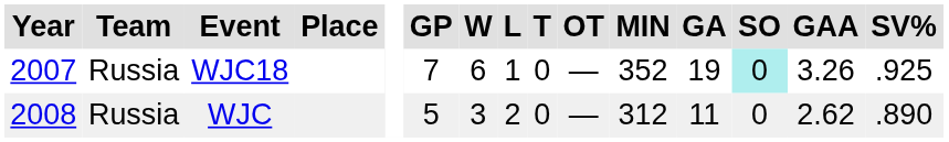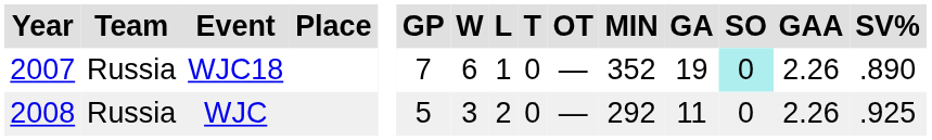 <table BORDER="0" CELLPADDING="3" CELLSPACING="0" width=40%>
 <tr ALIGN="center" bgcolor="#e0e0e0">
 <th>Year</th>
 <th>Team</th>
 <th>Event</th>
 <th>Place</th>
 <th ALIGN="center" rowspan="99" bgcolor="#ffffff"> </th>
 <th>GP</th>
 <th>W</th>
 <th>L</th>
 <th>T</th>
 <th>OT</th>
 <th>MIN</th>
 <th>GA</th>
 <th>SO</th>
 <th>GAA</th>
 <th>SV%</th>
 </tr>
 <tr ALIGN="center">
 <td><a href='#'>2007</a></td>
 <td>Russia</td>
 <td><a href='#'>WJC18</a></td>
 <td></td>
 <td>7</td>
 <td>6</td>
 <td>1</td>
 <td>0</td>
 <td>—</td>
 <td>352</td>
 <td>19</td>
 <td style="background: paleturquoise;">0</td>
-<td>3.26</td>
-<td>.925</td>
+<td>2.26</td>
+<td>.890</td>
 </tr>
 <tr ALIGN="center" bgcolor="#f0f0f0">
 <td><a href='#'>2008</a></td>
 <td>Russia</td>
 <td><a href='#'>WJC</a></td>
 <td></td>
 <td>5</td>
 <td>3</td>
 <td>2</td>
 <td>0</td>
 <td>—</td>
-<td>312</td>
+<td>292</td>
 <td>11</td>
 <td>0</td>
-<td>2.62</td>
-<td>.890</td>
+<td>2.26</td>
+<td>.925</td>
 </tr>
 </table>
